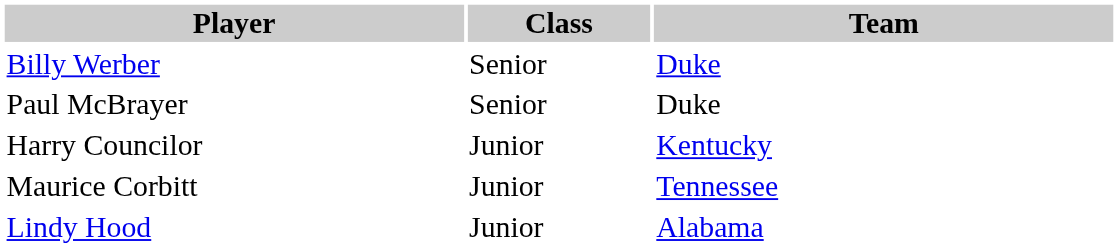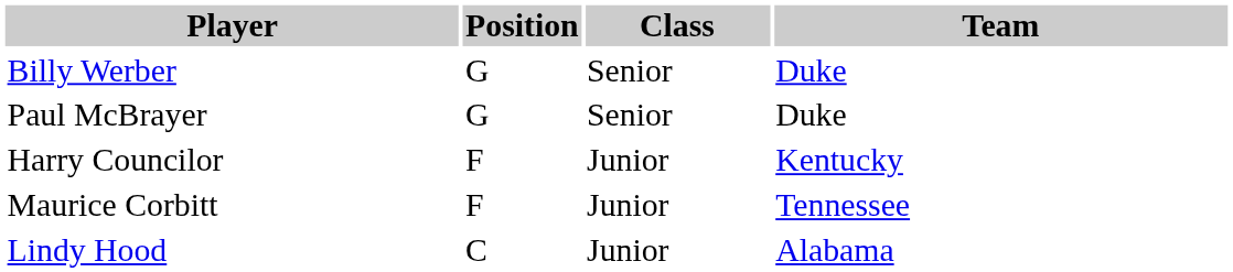 <table style="width:600px" "border:'1' 'solid' 'gray'">
 <tr>
 <th bgcolor="#CCCCCC" style="width:40%">Player</th>
+<th bgcolor="#CCCCCC" style="width:4%">Position</th>
 <th bgcolor="#CCCCCC" style="width:16%">Class</th>
 <th bgcolor="#CCCCCC" style="width:40%">Team</th>
 </tr>
 <tr>
 <td><a href='#'>Billy Werber</a></td>
+<td>G</td>
 <td>Senior</td>
 <td><a href='#'>Duke</a></td>
 </tr>
 <tr>
 <td>Paul McBrayer</td>
+<td>G</td>
 <td>Senior</td>
 <td>Duke</td>
 </tr>
 <tr>
 <td>Harry Councilor</td>
+<td>F</td>
 <td>Junior</td>
 <td><a href='#'>Kentucky</a></td>
 </tr>
 <tr>
 <td>Maurice Corbitt</td>
+<td>F</td>
 <td>Junior</td>
 <td><a href='#'>Tennessee</a></td>
 </tr>
 <tr>
 <td><a href='#'>Lindy Hood</a></td>
+<td>C</td>
 <td>Junior</td>
 <td><a href='#'>Alabama</a></td>
 </tr>
 </table>
